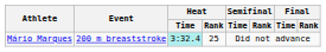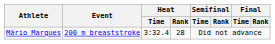 <table class=wikitable style="font-size:90%;">
 <tr>
 <th rowspan=2>Athlete</th>
 <th rowspan=2>Event</th>
 <th colspan=2>Heat</th>
 <th colspan=2>Semifinal</th>
 <th colspan=2>Final</th>
 </tr>
 <tr style="font-size:95%">
 <th>Time</th>
 <th>Rank</th>
 <th>Time</th>
 <th>Rank</th>
 <th>Time</th>
 <th>Rank</th>
 </tr>
 <tr align=center>
 <td align=left><a href='#'>Mário Marques</a></td>
 <td rowspan=3 align=left><a href='#'>200 m breaststroke</a></td>
-<td style="background: paleturquoise;">3:32.4</td>
-<td>25</td>
+<td>3:32.4</td>
+<td>28</td>
 <td colspan=4>Did not advance</td>
 </tr>
 </table>
